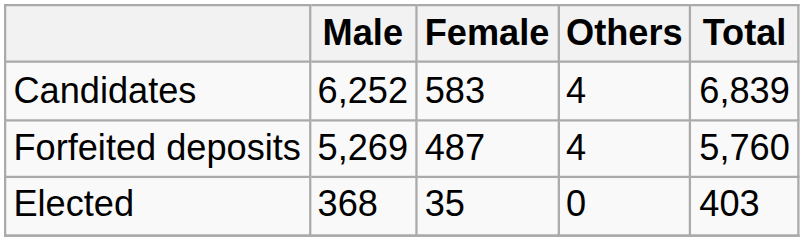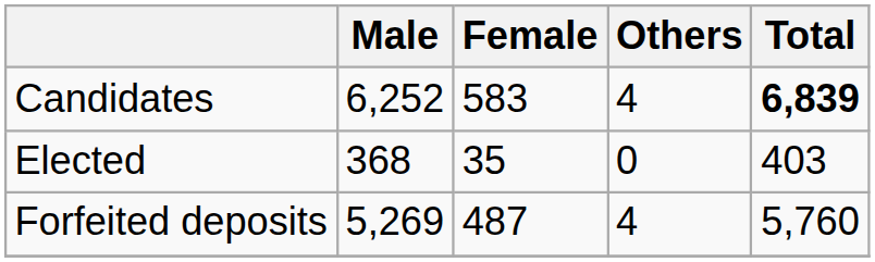 <table class="wikitable sortable">
 <tr>
 <th></th>
 <th>Male</th>
 <th>Female</th>
 <th>Others</th>
 <th>Total</th>
 </tr>
 <tr>
 <td>Candidates</td>
 <td>6,252</td>
 <td>583</td>
 <td>4</td>
-<td>6,839</td>
+<td><strong>6,839</strong></td>
+</tr>
+<tr>
+<td>Elected</td>
+<td>368</td>
+<td>35</td>
+<td>0</td>
+<td>403</td>
 </tr>
 <tr>
 <td>Forfeited deposits</td>
 <td>5,269</td>
 <td>487</td>
 <td>4</td>
 <td>5,760</td>
 </tr>
 <tr>
-<td>Elected</td>
-<td>368</td>
-<td>35</td>
-<td>0</td>
-<td>403</td>
-</tr>
-<tr>
 </tr>
 </table>
